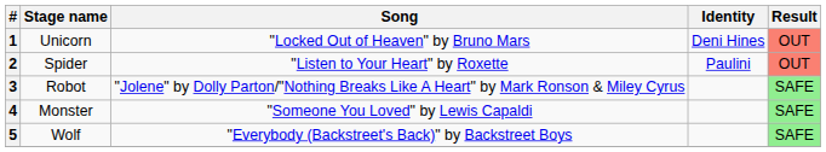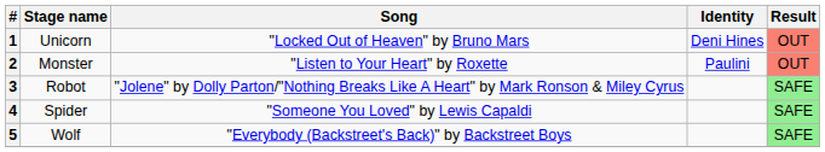 <table class="wikitable plainrowheaders" style="text-align: center;">
 <tr>
 <th>#</th>
 <th>Stage name</th>
 <th>Song</th>
 <th>Identity</th>
 <th>Result</th>
 </tr>
 <tr>
 <th>1</th>
 <td>Unicorn</td>
 <td>"<a href='#'>Locked Out of Heaven</a>" by <a href='#'>Bruno Mars</a></td>
 <td><a href='#'>Deni Hines</a></td>
 <td bgcolor=salmon>OUT</td>
 </tr>
 <tr>
 <th>2</th>
-<td>Spider</td>
+<td>Monster</td>
 <td>"<a href='#'>Listen to Your Heart</a>" by <a href='#'>Roxette</a></td>
 <td><a href='#'>Paulini</a></td>
 <td bgcolor=salmon>OUT</td>
 </tr>
 <tr>
 <th>3</th>
 <td>Robot</td>
 <td>"<a href='#'>Jolene</a>" by <a href='#'>Dolly Parton</a>/"<a href='#'>Nothing Breaks Like A Heart</a>" by <a href='#'>Mark Ronson</a> & <a href='#'>Miley Cyrus</a></td>
 <td></td>
 <td bgcolor=lightgreen>SAFE</td>
 </tr>
 <tr>
 <th>4</th>
-<td>Monster</td>
+<td>Spider</td>
 <td>"<a href='#'>Someone You Loved</a>" by <a href='#'>Lewis Capaldi</a></td>
 <td></td>
 <td bgcolor=lightgreen>SAFE</td>
 </tr>
 <tr>
 <th>5</th>
 <td>Wolf</td>
 <td>"<a href='#'>Everybody (Backstreet's Back)</a>" by <a href='#'>Backstreet Boys</a></td>
 <td></td>
 <td bgcolor=lightgreen>SAFE</td>
 </tr>
 <tr>
 </tr>
 </table>
